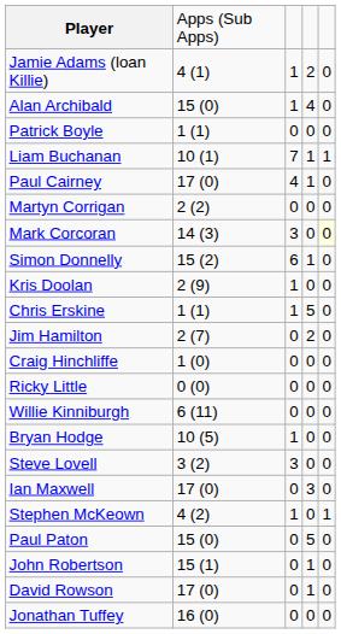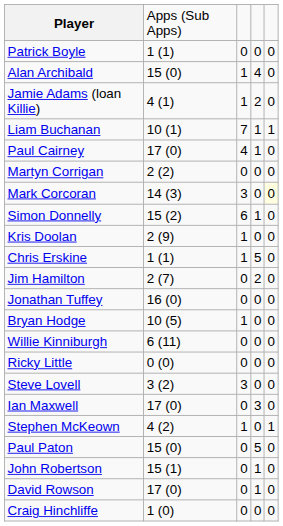 <table class="wikitable sortable" style="text-align:center; font-size:95%;width:50%; text-align:left">
 <tr>
 <th><strong>Player</strong></th>
 <td>Apps (Sub Apps)</td>
 <td></td>
 <td></td>
 <td></td>
 </tr>
 <tr>
-<td> <a href='#'>Jamie Adams</a> (loan <a href='#'>Killie</a>)</td>
-<td>4 (1)</td>
-<td>1</td>
-<td>2</td>
+<td>  <a href='#'>Patrick Boyle</a></td>
+<td>1 (1)</td>
+<td>0</td>
+<td>0</td>
 <td>0</td>
 </tr>
 <tr>
 <td> <a href='#'>Alan Archibald</a></td>
 <td>15 (0)</td>
 <td>1</td>
 <td>4</td>
 <td>0</td>
 </tr>
 <tr>
-<td>  <a href='#'>Patrick Boyle</a></td>
-<td>1 (1)</td>
-<td>0</td>
-<td>0</td>
+<td> <a href='#'>Jamie Adams</a> (loan <a href='#'>Killie</a>)</td>
+<td>4 (1)</td>
+<td>1</td>
+<td>2</td>
 <td>0</td>
 </tr>
 <tr>
 <td> <a href='#'>Liam Buchanan</a></td>
 <td>10 (1)</td>
 <td>7</td>
 <td>1</td>
 <td>1</td>
 </tr>
 <tr>
 <td> <a href='#'>Paul Cairney</a></td>
 <td>17 (0)</td>
 <td>4</td>
 <td>1</td>
 <td>0</td>
 </tr>
 <tr>
 <td> <a href='#'>Martyn Corrigan</a></td>
 <td>2 (2)</td>
 <td>0</td>
 <td>0</td>
 <td>0</td>
 </tr>
 <tr>
 <td> <a href='#'>Mark Corcoran</a></td>
 <td>14 (3)</td>
 <td>3</td>
 <td>0</td>
 <td style="background: lightyellow;">0</td>
 </tr>
 <tr>
 <td> <a href='#'>Simon Donnelly</a></td>
 <td>15 (2)</td>
 <td>6</td>
 <td>1</td>
 <td>0</td>
 </tr>
 <tr>
 <td> <a href='#'>Kris Doolan</a></td>
 <td>2 (9)</td>
 <td>1</td>
 <td>0</td>
 <td>0</td>
 </tr>
 <tr>
 <td> <a href='#'>Chris Erskine</a></td>
 <td>1 (1)</td>
 <td>1</td>
 <td>5</td>
 <td>0</td>
 </tr>
 <tr>
 <td> <a href='#'>Jim Hamilton</a></td>
 <td>2 (7)</td>
 <td>0</td>
 <td>2</td>
 <td>0</td>
 </tr>
 <tr>
-<td> <a href='#'>Craig Hinchliffe</a></td>
-<td>1 (0)</td>
+<td> <a href='#'>Jonathan Tuffey</a></td>
+<td>16 (0)</td>
 <td>0</td>
 <td>0</td>
 <td>0</td>
 </tr>
 <tr>
-<td> <a href='#'>Ricky Little</a></td>
-<td>0 (0)</td>
-<td>0</td>
+<td> <a href='#'>Bryan Hodge</a></td>
+<td>10 (5)</td>
+<td>1</td>
 <td>0</td>
 <td>0</td>
 </tr>
 <tr>
 <td> <a href='#'>Willie Kinniburgh</a></td>
 <td>6 (11)</td>
 <td>0</td>
 <td>0</td>
 <td>0</td>
 </tr>
 <tr>
-<td> <a href='#'>Bryan Hodge</a></td>
-<td>10 (5)</td>
-<td>1</td>
+<td> <a href='#'>Ricky Little</a></td>
+<td>0 (0)</td>
+<td>0</td>
 <td>0</td>
 <td>0</td>
 </tr>
 <tr>
 <td> <a href='#'>Steve Lovell</a></td>
 <td>3 (2)</td>
 <td>3</td>
 <td>0</td>
 <td>0</td>
 </tr>
 <tr>
 <td> <a href='#'>Ian Maxwell</a></td>
 <td>17 (0)</td>
 <td>0</td>
 <td>3</td>
 <td>0</td>
 </tr>
 <tr>
 <td> <a href='#'>Stephen McKeown</a></td>
 <td>4 (2)</td>
 <td>1</td>
 <td>0</td>
 <td>1</td>
 </tr>
 <tr>
 <td> <a href='#'>Paul Paton</a></td>
 <td>15 (0)</td>
 <td>0</td>
 <td>5</td>
 <td>0</td>
 </tr>
 <tr>
 <td> <a href='#'>John Robertson</a></td>
 <td>15 (1)</td>
 <td>0</td>
 <td>1</td>
 <td>0</td>
 </tr>
 <tr>
 <td> <a href='#'>David Rowson</a></td>
 <td>17 (0)</td>
 <td>0</td>
 <td>1</td>
 <td>0</td>
 </tr>
 <tr>
-<td> <a href='#'>Jonathan Tuffey</a></td>
-<td>16 (0)</td>
+<td> <a href='#'>Craig Hinchliffe</a></td>
+<td>1 (0)</td>
 <td>0</td>
 <td>0</td>
 <td>0</td>
 </tr>
 </table>
